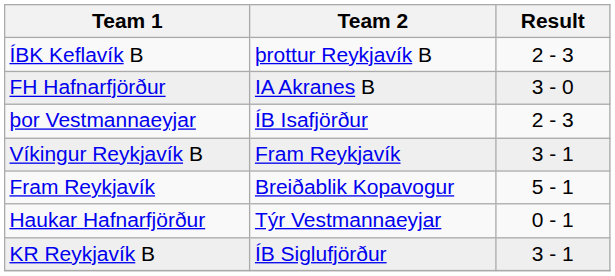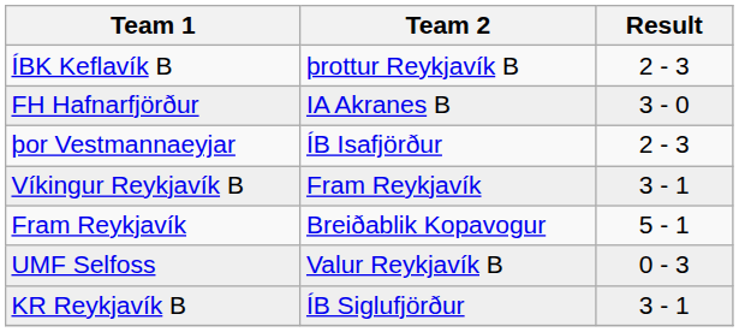 <table class="wikitable">
 <tr>
 <th width="180">Team 1</th>
 <th width="180">Team 2</th>
 <th width="80">Result</th>
 </tr>
 <tr>
 <td><a href='#'>ÍBK Keflavík</a> B</td>
 <td><a href='#'>þrottur Reykjavík</a> B</td>
 <td align="center">2 - 3</td>
 </tr>
 <tr style="background:#EFEFEF">
 <td><a href='#'>FH Hafnarfjörður</a></td>
 <td><a href='#'>IA Akranes</a> B</td>
 <td align="center">3 - 0</td>
 </tr>
 <tr>
 <td><a href='#'>þor Vestmannaeyjar</a></td>
 <td><a href='#'>ÍB Isafjörður</a></td>
 <td align="center">2 - 3</td>
 </tr>
 <tr style="background:#EFEFEF">
 <td><a href='#'>Víkingur Reykjavík</a> B</td>
 <td><a href='#'>Fram Reykjavík</a></td>
 <td align="center">3 - 1</td>
 </tr>
 <tr>
 <td><a href='#'>Fram Reykjavík</a></td>
 <td><a href='#'>Breiðablik Kopavogur</a></td>
 <td align="center">5 - 1</td>
 </tr>
-<tr>
-<td><a href='#'>Haukar Hafnarfjörður</a></td>
-<td><a href='#'>Týr Vestmannaeyjar</a></td>
-<td align="center">0 - 1</td>
+<tr style="background:#EFEFEF">
+<td><a href='#'>UMF Selfoss</a></td>
+<td><a href='#'>Valur Reykjavík</a> B</td>
+<td align="center">0 - 3</td>
 </tr>
 <tr style="background:#EFEFEF">
 <td><a href='#'>KR Reykjavík</a> B</td>
 <td><a href='#'>ÍB Siglufjörður</a></td>
 <td align="center">3 - 1</td>
 </tr>
 <tr>
 </tr>
 </table>
